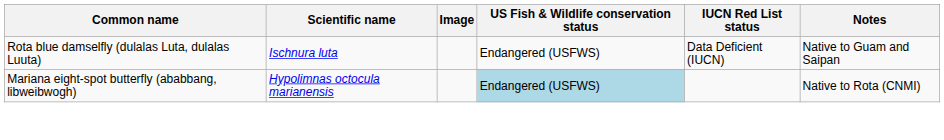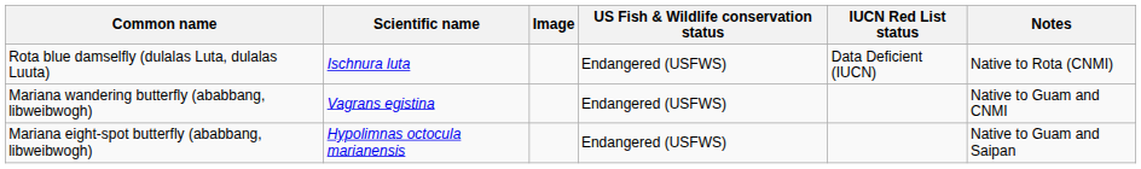 <table class="wikitable sortable">
 <tr>
 <th><strong>Common name</strong></th>
 <th><strong>Scientific name</strong></th>
 <th><strong>Image</strong></th>
 <th><strong>US Fish & Wildlife conservation status</strong></th>
 <th>IUCN Red List status</th>
 <th><strong>Notes</strong></th>
 </tr>
 <tr>
 <td>Rota blue damselfly (dulalas Luta, dulalas Luuta)</td>
 <td><em><a href='#'>Ischnura luta</a></em></td>
 <td></td>
 <td>Endangered (USFWS)</td>
 <td>Data Deficient (IUCN)</td>
-<td>Native to Guam and Saipan</td>
+<td>Native to Rota (CNMI)</td>
+</tr>
+<tr>
+<td>Mariana wandering butterfly (ababbang, libweibwogh)</td>
+<td><em><a href='#'>Vagrans egistina</a></em></td>
+<td></td>
+<td>Endangered (USFWS)</td>
+<td></td>
+<td>Native to Guam and CNMI</td>
 </tr>
 <tr>
 <td>Mariana eight-spot butterfly (ababbang, libweibwogh)</td>
 <td><em><a href='#'>Hypolimnas octocula marianensis</a></em></td>
 <td></td>
-<td style="background: lightblue;">Endangered (USFWS)</td>
+<td>Endangered (USFWS)</td>
 <td></td>
-<td>Native to Rota (CNMI)</td>
+<td>Native to Guam and Saipan</td>
 </tr>
 </table>
